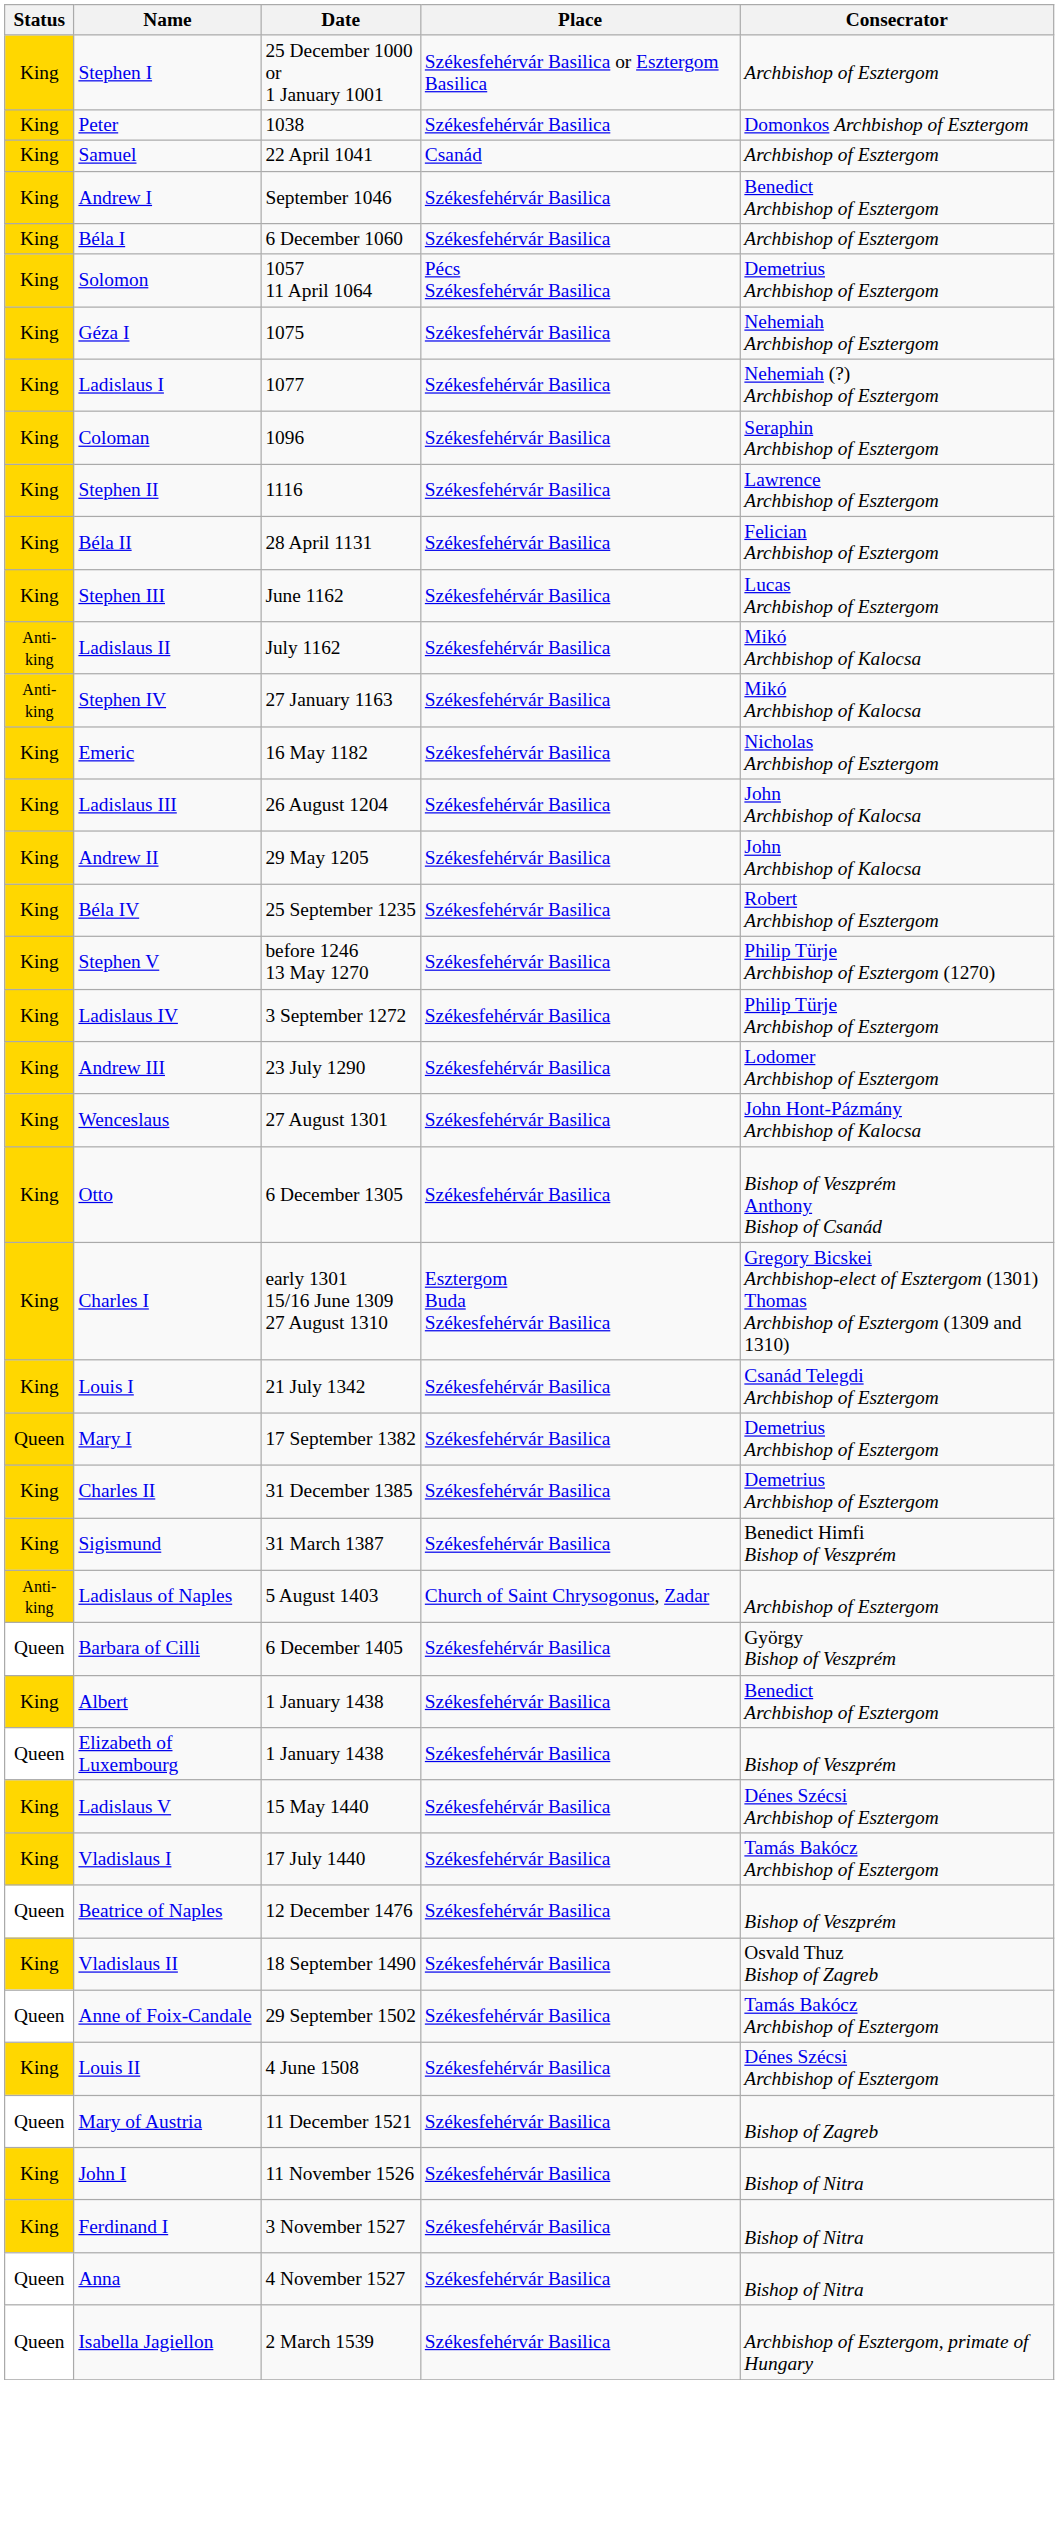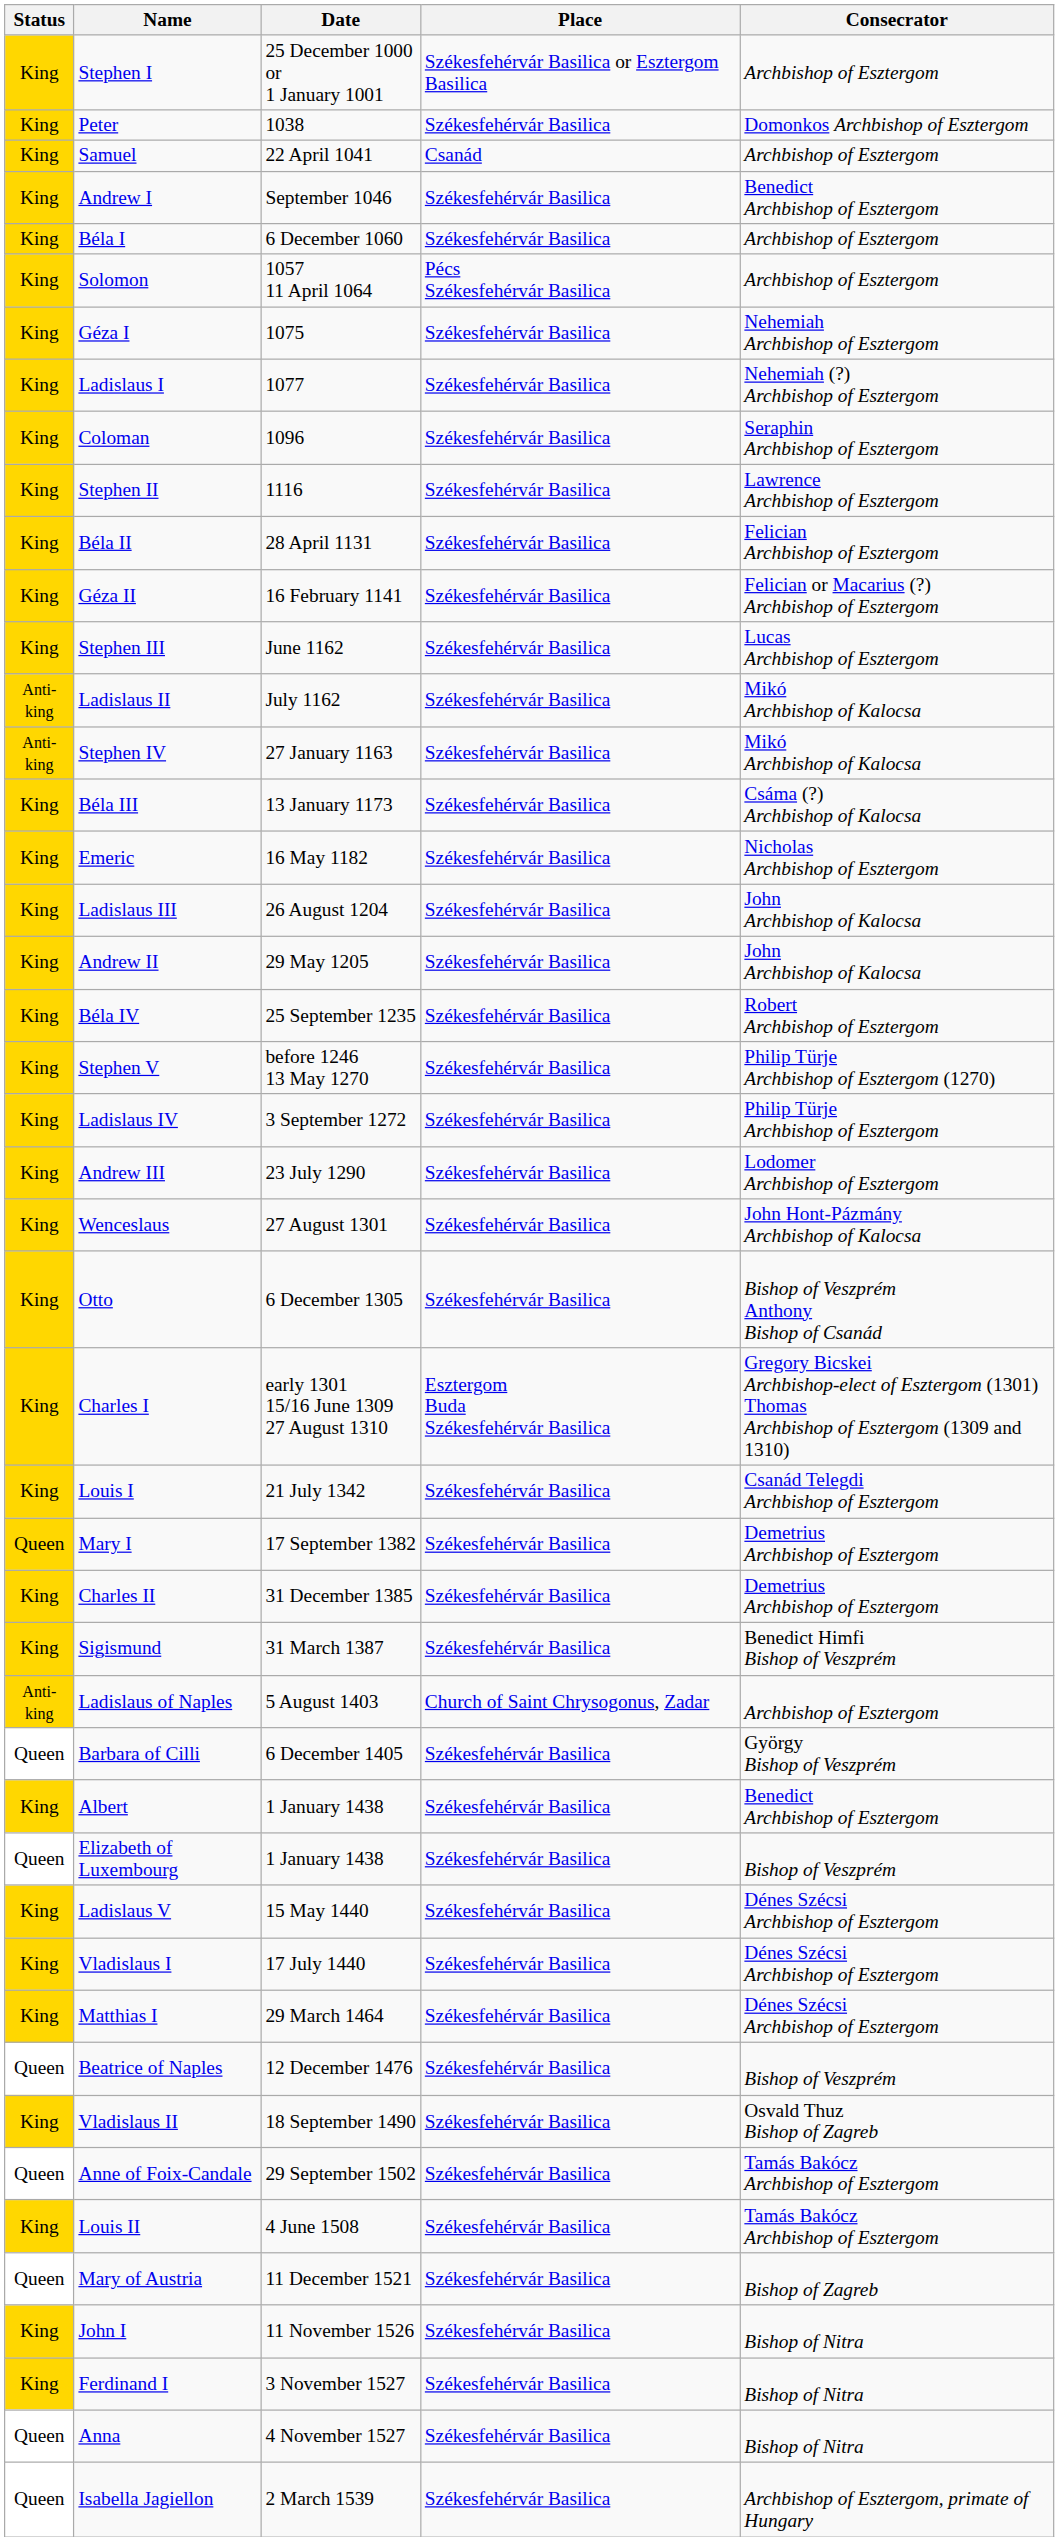 <table class="wikitable sortable">
 <tr>
 <th align=center>Status</th>
 <th>Name</th>
 <th>Date</th>
 <th>Place</th>
 <th>Consecrator</th>
 </tr>
 <tr>
 <td style="background-color:gold;" align=center>King</td>
 <td><a href='#'>Stephen I</a></td>
 <td>25 December 1000 or<br>1 January 1001</td>
 <td><a href='#'>Székesfehérvár Basilica</a> or <a href='#'>Esztergom Basilica</a></td>
 <td><em>Archbishop of Esztergom</em></td>
 </tr>
 <tr>
 <td style="background-color:gold;" align=center>King</td>
 <td><a href='#'>Peter</a></td>
 <td>1038</td>
 <td><a href='#'>Székesfehérvár Basilica</a></td>
 <td><a href='#'>Domonkos</a> <em>Archbishop of Esztergom</em></td>
 </tr>
 <tr>
 <td style="background-color:gold;" align=center>King</td>
 <td><a href='#'>Samuel</a></td>
 <td>22 April 1041</td>
 <td><a href='#'>Csanád</a></td>
 <td><em>Archbishop of Esztergom</em></td>
 </tr>
 <tr>
 <td style="background-color:gold;" align=center>King</td>
 <td><a href='#'>Andrew I</a></td>
 <td>September 1046</td>
 <td><a href='#'>Székesfehérvár Basilica</a></td>
 <td><a href='#'>Benedict</a><br><em>Archbishop of Esztergom</em></td>
 </tr>
 <tr>
 <td style="background-color:gold;" align=center>King</td>
 <td><a href='#'>Béla I</a></td>
 <td>6 December 1060</td>
 <td><a href='#'>Székesfehérvár Basilica</a></td>
 <td><em>Archbishop of Esztergom</em></td>
 </tr>
 <tr>
 <td style="background-color:gold;" align=center>King</td>
 <td><a href='#'>Solomon</a></td>
 <td>1057<br>11 April 1064</td>
 <td><a href='#'>Pécs</a><br><a href='#'>Székesfehérvár Basilica</a></td>
-<td><a href='#'>Demetrius</a><br><em>Archbishop of Esztergom</em></td>
+<td><em>Archbishop of Esztergom</em></td>
 </tr>
 <tr>
 <td style="background-color:gold;" align=center>King</td>
 <td><a href='#'>Géza I</a></td>
 <td>1075</td>
 <td><a href='#'>Székesfehérvár Basilica</a></td>
 <td><a href='#'>Nehemiah</a><br><em>Archbishop of Esztergom</em></td>
 </tr>
 <tr>
 <td style="background-color:gold;" align=center>King</td>
 <td><a href='#'>Ladislaus I</a></td>
 <td>1077</td>
 <td><a href='#'>Székesfehérvár Basilica</a></td>
 <td><a href='#'>Nehemiah</a> (?)<br><em>Archbishop of Esztergom</em></td>
 </tr>
 <tr>
 <td style="background-color:gold;" align=center>King</td>
 <td><a href='#'>Coloman</a></td>
 <td>1096</td>
 <td><a href='#'>Székesfehérvár Basilica</a></td>
 <td><a href='#'>Seraphin</a><br><em>Archbishop of Esztergom</em></td>
 </tr>
 <tr>
 <td style="background-color:gold;" align=center>King</td>
 <td><a href='#'>Stephen II</a></td>
 <td>1116</td>
 <td><a href='#'>Székesfehérvár Basilica</a></td>
 <td><a href='#'>Lawrence</a><br><em>Archbishop of Esztergom</em></td>
 </tr>
 <tr>
 <td style="background-color:gold;" align=center>King</td>
 <td><a href='#'>Béla II</a></td>
 <td>28 April 1131</td>
 <td><a href='#'>Székesfehérvár Basilica</a></td>
 <td><a href='#'>Felician</a><br><em>Archbishop of Esztergom</em></td>
 </tr>
 <tr>
 <td style="background-color:gold;" align=center>King</td>
+<td><a href='#'>Géza II</a></td>
+<td>16 February 1141</td>
+<td><a href='#'>Székesfehérvár Basilica</a></td>
+<td><a href='#'>Felician</a> or <a href='#'>Macarius</a> (?)<br><em>Archbishop of Esztergom</em></td>
+</tr>
+<tr>
+<td style="background-color:gold;" align=center>King</td>
 <td><a href='#'>Stephen III</a></td>
 <td>June 1162</td>
 <td><a href='#'>Székesfehérvár Basilica</a></td>
 <td><a href='#'>Lucas</a><br><em>Archbishop of Esztergom</em></td>
 </tr>
 <tr>
 <td style="background-color:gold;" align=center><small>Anti-king</small></td>
 <td><a href='#'>Ladislaus II</a></td>
 <td>July 1162</td>
 <td><a href='#'>Székesfehérvár Basilica</a></td>
 <td><a href='#'>Mikó</a><br><em>Archbishop of Kalocsa</em></td>
 </tr>
 <tr>
 <td style="background-color:gold;" align=center><small>Anti-king</small></td>
 <td><a href='#'>Stephen IV</a></td>
 <td>27 January 1163</td>
 <td><a href='#'>Székesfehérvár Basilica</a></td>
 <td><a href='#'>Mikó</a><br><em>Archbishop of Kalocsa</em></td>
+</tr>
+<tr>
+<td style="background-color:gold;" align=center>King</td>
+<td><a href='#'>Béla III</a></td>
+<td>13 January 1173</td>
+<td><a href='#'>Székesfehérvár Basilica</a></td>
+<td><a href='#'>Csáma</a> (?)<br><em>Archbishop of Kalocsa</em></td>
 </tr>
 <tr>
 <td style="background-color:gold;" align=center>King</td>
 <td><a href='#'>Emeric</a></td>
 <td>16 May 1182</td>
 <td><a href='#'>Székesfehérvár Basilica</a></td>
 <td><a href='#'>Nicholas</a><br><em>Archbishop of Esztergom</em></td>
 </tr>
 <tr>
 <td style="background-color:gold;" align=center>King</td>
 <td><a href='#'>Ladislaus III</a></td>
 <td>26 August 1204</td>
 <td><a href='#'>Székesfehérvár Basilica</a></td>
 <td><a href='#'>John</a><br><em>Archbishop of Kalocsa</em></td>
 </tr>
 <tr>
 <td style="background-color:gold;" align=center>King</td>
 <td><a href='#'>Andrew II</a></td>
 <td>29 May 1205</td>
 <td><a href='#'>Székesfehérvár Basilica</a></td>
 <td><a href='#'>John</a><br><em>Archbishop of Kalocsa</em></td>
 </tr>
 <tr>
 <td style="background-color:gold;" align=center>King</td>
 <td><a href='#'>Béla IV</a></td>
 <td>25 September 1235</td>
 <td><a href='#'>Székesfehérvár Basilica</a></td>
 <td><a href='#'>Robert</a><br><em>Archbishop of Esztergom</em></td>
 </tr>
 <tr>
 <td style="background-color:gold;" align=center>King</td>
 <td><a href='#'>Stephen V</a></td>
 <td>before 1246<br>13 May 1270</td>
 <td><a href='#'>Székesfehérvár Basilica</a></td>
 <td><a href='#'>Philip Türje</a><br><em>Archbishop of Esztergom</em> (1270)</td>
 </tr>
 <tr>
 <td style="background-color:gold;" align=center>King</td>
 <td><a href='#'>Ladislaus IV</a></td>
 <td>3 September 1272</td>
 <td><a href='#'>Székesfehérvár Basilica</a></td>
 <td><a href='#'>Philip Türje</a><br><em>Archbishop of Esztergom</em></td>
 </tr>
 <tr>
 <td style="background-color:gold;" align=center>King</td>
 <td><a href='#'>Andrew III</a></td>
 <td>23 July 1290</td>
 <td><a href='#'>Székesfehérvár Basilica</a></td>
 <td><a href='#'>Lodomer</a><br><em>Archbishop of Esztergom</em></td>
 </tr>
 <tr>
 <td style="background-color:gold;" align=center>King</td>
 <td><a href='#'>Wenceslaus</a></td>
 <td>27 August 1301</td>
 <td><a href='#'>Székesfehérvár Basilica</a></td>
 <td><a href='#'>John Hont-Pázmány</a><br><em>Archbishop of Kalocsa</em></td>
 </tr>
 <tr>
 <td style="background-color:gold;" align=center>King</td>
 <td><a href='#'>Otto</a></td>
 <td>6 December 1305</td>
 <td><a href='#'>Székesfehérvár Basilica</a></td>
 <td><br><em>Bishop of Veszprém</em><br><a href='#'>Anthony</a><br><em>Bishop of Csanád</em></td>
 </tr>
 <tr>
 <td style="background-color:gold;" align=center>King</td>
 <td><a href='#'>Charles I</a></td>
 <td>early 1301<br>15/16 June 1309<br>27 August 1310</td>
 <td><a href='#'>Esztergom</a><br><a href='#'>Buda</a><br><a href='#'>Székesfehérvár Basilica</a></td>
 <td><a href='#'>Gregory Bicskei</a><br><em>Archbishop-elect of Esztergom</em> (1301)<br><a href='#'>Thomas</a><br><em>Archbishop of Esztergom</em> (1309 and 1310)</td>
 </tr>
 <tr>
 <td style="background-color:gold;" align=center>King</td>
 <td><a href='#'>Louis I</a></td>
 <td>21 July 1342</td>
 <td><a href='#'>Székesfehérvár Basilica</a></td>
 <td><a href='#'>Csanád Telegdi</a><br><em>Archbishop of Esztergom</em></td>
 </tr>
 <tr>
 <td style="background-color:gold;" align=center>Queen</td>
 <td><a href='#'>Mary I</a></td>
 <td>17 September 1382</td>
 <td><a href='#'>Székesfehérvár Basilica</a></td>
 <td><a href='#'>Demetrius</a><br><em>Archbishop of Esztergom</em></td>
 </tr>
 <tr>
 <td style="background-color:gold;" align=center>King</td>
 <td><a href='#'>Charles II</a></td>
 <td>31 December 1385</td>
 <td><a href='#'>Székesfehérvár Basilica</a></td>
 <td><a href='#'>Demetrius</a><br><em>Archbishop of Esztergom</em></td>
 </tr>
 <tr>
 <td style="background-color:gold;" align=center>King</td>
 <td><a href='#'>Sigismund</a></td>
 <td>31 March 1387</td>
 <td><a href='#'>Székesfehérvár Basilica</a></td>
 <td>Benedict Himfi<br><em>Bishop of Veszprém</em></td>
 </tr>
 <tr>
 <td style="background-color:gold;" align=center><small>Anti-king</small></td>
 <td><a href='#'>Ladislaus of Naples</a></td>
 <td>5 August 1403</td>
 <td><a href='#'>Church of Saint Chrysogonus</a>, <a href='#'>Zadar</a></td>
 <td><br><em>Archbishop of Esztergom</em></td>
 </tr>
 <tr>
 <td style="background-color:white;" align=center>Queen</td>
 <td><a href='#'>Barbara of Cilli</a></td>
 <td>6 December 1405</td>
 <td><a href='#'>Székesfehérvár Basilica</a></td>
 <td>György<br><em>Bishop of Veszprém</em></td>
 </tr>
 <tr>
 <td style="background-color:gold;" align=center>King</td>
 <td><a href='#'>Albert</a></td>
 <td>1 January 1438</td>
 <td><a href='#'>Székesfehérvár Basilica</a></td>
 <td><a href='#'>Benedict</a><br><em>Archbishop of Esztergom</em></td>
 </tr>
 <tr>
 <td style="background-color:white;" align=center>Queen</td>
 <td><a href='#'>Elizabeth of Luxembourg</a></td>
 <td>1 January 1438</td>
 <td><a href='#'>Székesfehérvár Basilica</a></td>
 <td><br><em>Bishop of Veszprém</em></td>
 </tr>
 <tr>
 <td style="background-color:gold;" align=center>King</td>
 <td><a href='#'>Ladislaus V</a></td>
 <td>15 May 1440</td>
 <td><a href='#'>Székesfehérvár Basilica</a></td>
 <td><a href='#'>Dénes Szécsi</a><br><em>Archbishop of Esztergom</em></td>
 </tr>
 <tr>
 <td style="background-color:gold;" align=center>King</td>
 <td><a href='#'>Vladislaus I</a></td>
 <td>17 July 1440</td>
 <td><a href='#'>Székesfehérvár Basilica</a></td>
-<td><a href='#'>Tamás Bakócz</a><br><em>Archbishop of Esztergom</em></td>
+<td><a href='#'>Dénes Szécsi</a><br><em>Archbishop of Esztergom</em></td>
+</tr>
+<tr>
+<td style="background-color:gold;" align=center>King</td>
+<td><a href='#'>Matthias I</a></td>
+<td>29 March 1464</td>
+<td><a href='#'>Székesfehérvár Basilica</a></td>
+<td><a href='#'>Dénes Szécsi</a><br><em>Archbishop of Esztergom</em></td>
 </tr>
 <tr>
 <td style="background-color:white;" align=center>Queen</td>
 <td><a href='#'>Beatrice of Naples</a></td>
 <td>12 December 1476</td>
 <td><a href='#'>Székesfehérvár Basilica</a></td>
 <td><br><em>Bishop of Veszprém</em></td>
 </tr>
 <tr>
 <td style="background-color:gold;" align=center>King</td>
 <td><a href='#'>Vladislaus II</a></td>
 <td>18 September 1490</td>
 <td><a href='#'>Székesfehérvár Basilica</a></td>
 <td>Osvald Thuz<br><em>Bishop of Zagreb</em></td>
 </tr>
 <tr>
 <td style="background-color:white;" align=center>Queen</td>
 <td><a href='#'>Anne of Foix-Candale</a></td>
 <td>29 September 1502</td>
 <td><a href='#'>Székesfehérvár Basilica</a></td>
 <td><a href='#'>Tamás Bakócz</a><br><em>Archbishop of Esztergom</em></td>
 </tr>
 <tr>
 <td style="background-color:gold;" align=center>King</td>
 <td><a href='#'>Louis II</a></td>
 <td>4 June 1508</td>
 <td><a href='#'>Székesfehérvár Basilica</a></td>
-<td><a href='#'>Dénes Szécsi</a><br><em>Archbishop of Esztergom</em></td>
+<td><a href='#'>Tamás Bakócz</a><br><em>Archbishop of Esztergom</em></td>
 </tr>
 <tr>
 <td style="background-color:white;" align=center>Queen</td>
 <td><a href='#'>Mary of Austria</a></td>
 <td>11 December 1521</td>
 <td><a href='#'>Székesfehérvár Basilica</a></td>
 <td><br><em>Bishop of Zagreb</em></td>
 </tr>
 <tr>
 <td style="background-color:gold;" align=center>King</td>
 <td><a href='#'>John I</a></td>
 <td>11 November 1526</td>
 <td><a href='#'>Székesfehérvár Basilica</a></td>
 <td><br><em>Bishop of Nitra</em></td>
 </tr>
 <tr>
 <td style="background-color:gold;" align=center>King</td>
 <td><a href='#'>Ferdinand I</a></td>
 <td>3 November 1527</td>
 <td><a href='#'>Székesfehérvár Basilica</a></td>
 <td><br><em>Bishop of Nitra</em></td>
 </tr>
 <tr>
 <td style="background-color:white;" align=center>Queen</td>
 <td><a href='#'>Anna</a></td>
 <td>4 November 1527</td>
 <td><a href='#'>Székesfehérvár Basilica</a></td>
 <td><br><em>Bishop of Nitra</em></td>
 </tr>
 <tr>
 <td style="background-color:white;" align=center>Queen</td>
 <td><a href='#'>Isabella Jagiellon</a></td>
 <td>2 March 1539</td>
 <td><a href='#'>Székesfehérvár Basilica</a></td>
 <td><br><em>Archbishop of Esztergom, primate of Hungary</em></td>
 </tr>
 </table>
